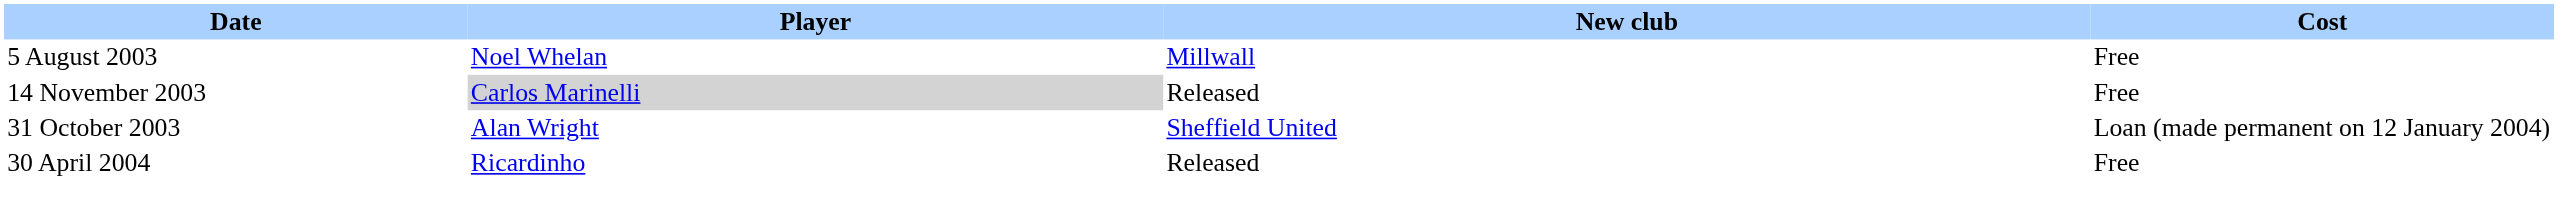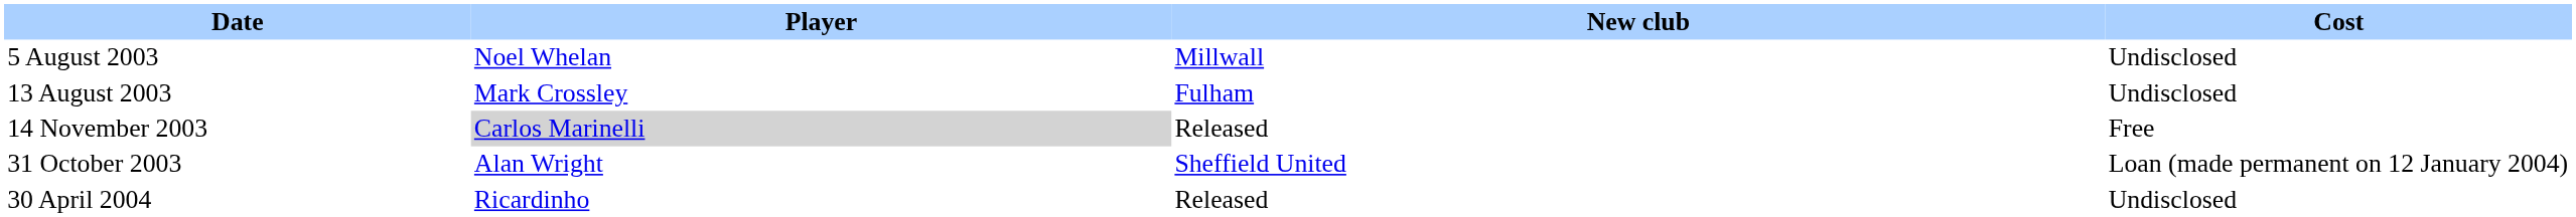 <table border="0" cellspacing="0" cellpadding="2">
 <tr bgcolor=AAD0FF>
 <th width=10%>Date</th>
 <th width=15%>Player</th>
 <th width=20%>New club</th>
 <th width=10%>Cost</th>
 </tr>
 <tr>
 <td>5 August 2003</td>
 <td> <a href='#'>Noel Whelan</a></td>
 <td><a href='#'>Millwall</a></td>
-<td>Free</td>
+<td>Undisclosed</td>
+</tr>
+<tr>
+<td>13 August 2003</td>
+<td> <a href='#'>Mark Crossley</a></td>
+<td><a href='#'>Fulham</a></td>
+<td>Undisclosed</td>
 </tr>
 <tr>
 <td>14 November 2003</td>
 <td style="background: lightgrey;"> <a href='#'>Carlos Marinelli</a></td>
 <td>Released</td>
 <td>Free</td>
 </tr>
 <tr>
 <td>31 October 2003</td>
 <td> <a href='#'>Alan Wright</a></td>
 <td><a href='#'>Sheffield United</a></td>
 <td>Loan (made permanent on 12 January 2004)</td>
 </tr>
 <tr>
 <td>30 April 2004</td>
 <td> <a href='#'>Ricardinho</a></td>
 <td>Released</td>
-<td>Free</td>
+<td>Undisclosed</td>
 </tr>
 </table>
